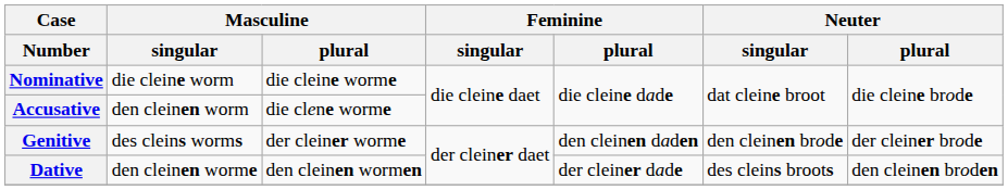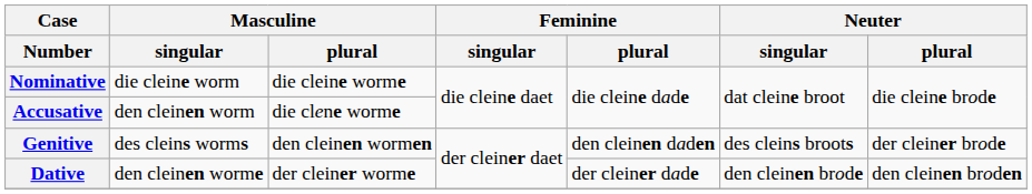 <table class="wikitable">
 <tr>
 <th>Case</th>
 <th colspan="2">Masculine</th>
 <th colspan="2">Feminine</th>
 <th colspan="2">Neuter</th>
 </tr>
 <tr>
 <th>Number</th>
 <th>singular</th>
 <th>plural</th>
 <th>singular</th>
 <th>plural</th>
 <th>singular</th>
 <th>plural</th>
 </tr>
 <tr>
 <th><a href='#'>Nominative</a></th>
 <td>die clein<strong>e</strong> worm</td>
 <td>die clein<strong>e</strong> worm<strong>e</strong></td>
 <td rowspan="2">die clein<strong>e</strong> daet</td>
 <td rowspan="2">die clein<strong>e</strong> d<em>a</em>d<strong>e</strong></td>
 <td rowspan="2">dat clein<strong>e</strong> broot</td>
 <td rowspan="2">die clein<strong>e</strong> br<em>o</em>d<strong>e</strong></td>
 </tr>
 <tr>
 <th><a href='#'>Accusative</a></th>
 <td>den clein<strong>en</strong> worm</td>
 <td>die cl<em>e</em>n<strong>e</strong> worm<strong>e</strong></td>
 </tr>
 <tr>
 <th><a href='#'>Genitive</a></th>
 <td>des clein<strong>s</strong> worm<strong>s</strong></td>
-<td>der clein<strong>er</strong> worm<strong>e</strong></td>
+<td>den clein<strong>en</strong> worm<strong>en</strong></td>
 <td rowspan="2">der clein<strong>er</strong> daet</td>
 <td>den clein<strong>en</strong> d<em>a</em>d<strong>en</strong></td>
-<td>den clein<strong>en</strong> br<em>o</em>d<strong>e</strong></td>
+<td>des clein<strong>s</strong> broot<strong>s</strong></td>
 <td>der clein<strong>er</strong> br<em>o</em>d<strong>e</strong></td>
 </tr>
 <tr>
 <th><a href='#'>Dative</a></th>
 <td>den clein<strong>en</strong> worm<strong>e</strong></td>
-<td>den clein<strong>en</strong> worm<strong>en</strong></td>
+<td>der clein<strong>er</strong> worm<strong>e</strong></td>
 <td>der clein<strong>er</strong> d<em>a</em>d<strong>e</strong></td>
-<td>des clein<strong>s</strong> broot<strong>s</strong></td>
+<td>den clein<strong>en</strong> br<em>o</em>d<strong>e</strong></td>
 <td>den clein<strong>en</strong> br<em>o</em>d<strong>en</strong></td>
 </tr>
 <tr>
 </tr>
 </table>
